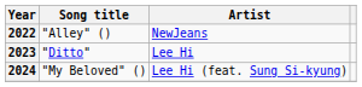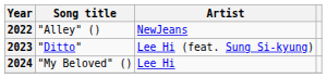 <table class="wikitable plainrowheaders sortable">
 <tr>
 <th scope="col">Year</th>
 <th scope="col">Song title</th>
 <th scope="col">Artist</th>
 <th scope="col" class="unsortable"></th>
 </tr>
 <tr>
 <th scope="row">2022</th>
 <td>"Alley" ()</td>
 <td><a href='#'>NewJeans</a></td>
 <td style="text-align:center"></td>
 </tr>
 <tr>
 <th scope="row">2023</th>
 <td>"<a href='#'>Ditto</a>"</td>
-<td><a href='#'>Lee Hi</a></td>
+<td><a href='#'>Lee Hi</a> (feat. <a href='#'>Sung Si-kyung</a>)</td>
 <td style="text-align:center"></td>
 </tr>
 <tr>
 <th scope="row">2024</th>
 <td>"My Beloved" ()</td>
-<td><a href='#'>Lee Hi</a> (feat. <a href='#'>Sung Si-kyung</a>)</td>
+<td><a href='#'>Lee Hi</a></td>
 <td style="text-align:center"></td>
 </tr>
 <tr>
 </tr>
 </table>
